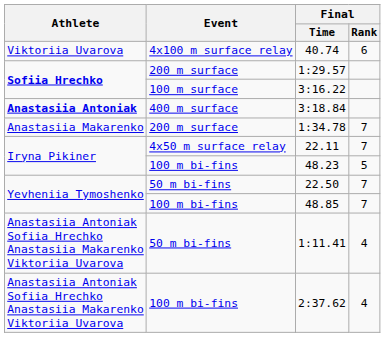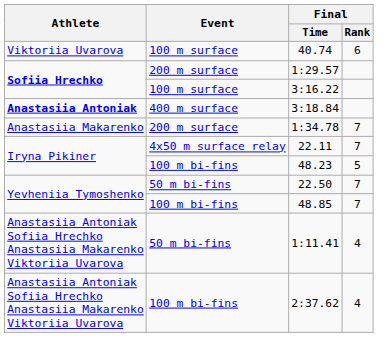 <table class=wikitable style="font-size:90%">
 <tr>
 <th rowspan="2">Athlete</th>
 <th rowspan="2">Event</th>
 <th colspan="2">Final</th>
 </tr>
 <tr style="font-size:95%">
 <th>Time</th>
 <th>Rank</th>
 </tr>
 <tr align=center>
 <td align=left><a href='#'>Viktoriia Uvarova</a></td>
-<td align=left><a href='#'>4x100 m surface relay</a></td>
+<td align=left><a href='#'>100 m surface</a></td>
 <td>40.74</td>
 <td>6</td>
 </tr>
 <tr align=center>
 <td align=left rowspan=2><strong><a href='#'>Sofiia Hrechko</a></strong></td>
 <td align=left><a href='#'>200 m surface</a></td>
 <td>1:29.57</td>
 <td></td>
 </tr>
 <tr align=center>
 <td align=left><a href='#'>100 m surface</a></td>
 <td>3:16.22</td>
 <td></td>
 </tr>
 <tr align=center>
 <td align=left><strong><a href='#'>Anastasiia Antoniak</a></strong></td>
 <td align=left><a href='#'>400 m surface</a></td>
 <td>3:18.84</td>
 <td></td>
 </tr>
 <tr align=center>
 <td align=left><a href='#'>Anastasiia Makarenko</a></td>
 <td align=left><a href='#'>200 m surface</a></td>
 <td>1:34.78</td>
 <td>7</td>
 </tr>
 <tr align=center>
 <td align=left rowspan=2><a href='#'>Iryna Pikiner</a></td>
 <td align=left><a href='#'>4x50 m surface relay</a></td>
 <td>22.11</td>
 <td>7</td>
 </tr>
 <tr align=center>
 <td align=left><a href='#'>100 m bi-fins</a></td>
 <td>48.23</td>
 <td>5</td>
 </tr>
 <tr align=center>
 <td align=left rowspan=2><a href='#'>Yevheniia Tymoshenko</a></td>
 <td align=left><a href='#'>50 m bi-fins</a></td>
 <td>22.50</td>
 <td>7</td>
 </tr>
 <tr align=center>
 <td align=left><a href='#'>100 m bi-fins</a></td>
 <td>48.85</td>
 <td>7</td>
 </tr>
 <tr align=center>
 <td align=left><a href='#'>Anastasiia Antoniak</a><br><a href='#'>Sofiia Hrechko</a><br><a href='#'>Anastasiia Makarenko</a><br><a href='#'>Viktoriia Uvarova</a></td>
 <td align=left><a href='#'>50 m bi-fins</a></td>
 <td>1:11.41</td>
 <td>4</td>
 </tr>
 <tr align=center>
 <td align=left><a href='#'>Anastasiia Antoniak</a><br><a href='#'>Sofiia Hrechko</a><br><a href='#'>Anastasiia Makarenko</a><br><a href='#'>Viktoriia Uvarova</a></td>
 <td align=left><a href='#'>100 m bi-fins</a></td>
 <td>2:37.62</td>
 <td>4</td>
 </tr>
 </table>
